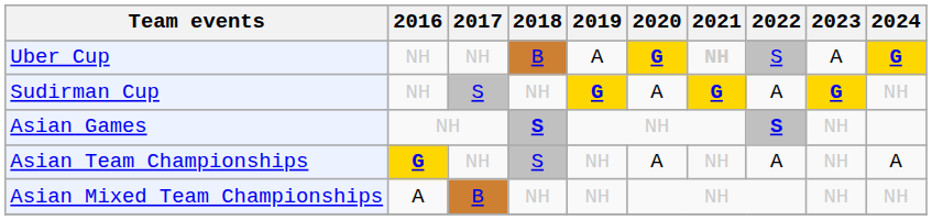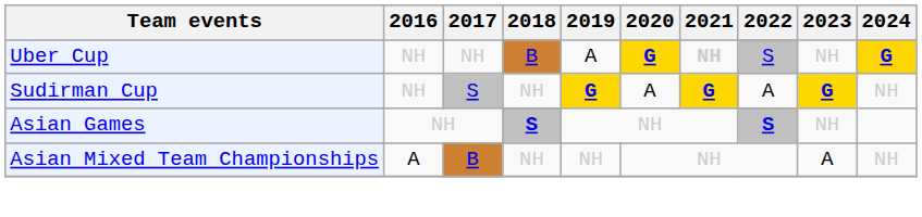 <table class="wikitable" style="font-size: 90%; text-align:center">
 <tr>
 <th>Team events</th>
 <th>2016</th>
 <th>2017</th>
 <th>2018</th>
 <th>2019</th>
 <th>2020</th>
 <th>2021</th>
 <th>2022</th>
 <th>2023</th>
 <th>2024</th>
 </tr>
 <tr>
 <td bgcolor="#ECF2FF"; align="left"><a href='#'>Uber Cup</a></td>
 <td style=color:#ccc>NH</td>
 <td style=color:#ccc>NH</td>
 <td bgcolor=CD7F32><a href='#'>B</a></td>
 <td>A</td>
 <td bgcolor=gold><strong><a href='#'>G</a></strong></td>
 <td style=color:#ccc><strong>NH</strong></td>
 <td bgcolor=silver><a href='#'>S</a></td>
-<td>A</td>
+<td style=color:#ccc>NH</td>
 <td bgcolor=gold><strong><a href='#'>G</a></strong></td>
 </tr>
 <tr>
 <td bgcolor="#ECF2FF"; align="left"><a href='#'>Sudirman Cup</a></td>
 <td style=color:#ccc>NH</td>
 <td bgcolor=silver><a href='#'>S</a></td>
 <td style=color:#ccc>NH</td>
 <td bgcolor=gold><strong><a href='#'>G</a></strong></td>
 <td>A</td>
 <td bgcolor=gold><strong><a href='#'>G</a></strong></td>
 <td>A</td>
 <td bgcolor=gold><strong><a href='#'>G</a></strong></td>
 <td style=color:#ccc>NH</td>
 </tr>
 <tr>
 <td bgcolor="#ECF2FF"; align="left"><a href='#'>Asian Games</a></td>
 <td colspan="2" style=color:#ccc>NH</td>
 <td bgcolor=silver><strong><a href='#'>S</a></strong></td>
 <td colspan="3" style=color:#ccc>NH</td>
 <td bgcolor=silver><strong><a href='#'>S</a></strong></td>
 <td style=color:#ccc>NH</td>
 </tr>
 <tr>
-<td bgcolor="#ECF2FF"; align="left"><a href='#'>Asian Team Championships</a></td>
-<td bgcolor=gold><strong><a href='#'>G</a></strong></td>
-<td style=color:#ccc>NH</td>
-<td bgcolor=silver><a href='#'>S</a></td>
-<td style=color:#ccc>NH</td>
-<td>A</td>
-<td style=color:#ccc>NH</td>
-<td>A</td>
-<td style=color:#ccc>NH</td>
-<td>A</td>
-</tr>
-<tr>
 <td bgcolor="#ECF2FF"; align="left"><a href='#'>Asian Mixed Team Championships</a></td>
 <td>A</td>
 <td bgcolor=CD7F32><a href='#'>B</a></td>
 <td style=color:#ccc>NH</td>
 <td style=color:#ccc>NH</td>
 <td colspan="3" style=color:#ccc>NH</td>
-<td style=color:#ccc>NH</td>
+<td>A</td>
 <td style=color:#ccc>NH</td>
 </tr>
 <tr>
 </tr>
 </table>
